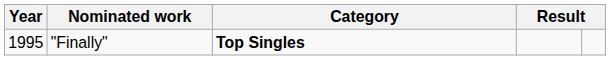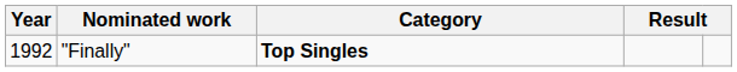 <table class=wikitable>
 <tr>
 <th width=5%>Year</th>
 <th width=28%>Nominated work</th>
 <th width=52%>Category</th>
 <th width=15% colspan=2>Result</th>
 </tr>
 <tr>
-<td>1995</td>
+<td>1992</td>
 <td>"Finally"</td>
 <td><strong>Top Singles</strong></td>
 <td></td>
 <td width=4% align=center></td>
 </tr>
 </table>
